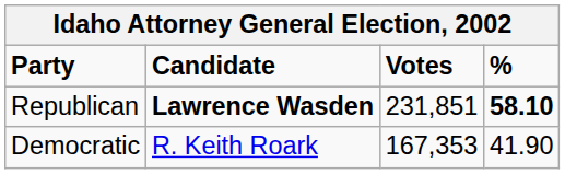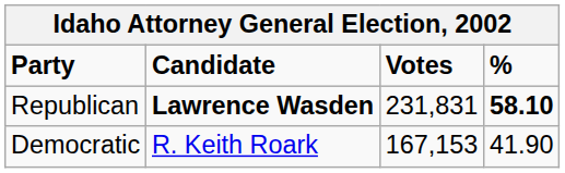 <table class="wikitable">
 <tr>
 <th colspan="4">Idaho Attorney General Election, 2002</th>
 </tr>
 <tr>
 <td><strong>Party</strong></td>
 <td><strong>Candidate</strong></td>
 <td><strong>Votes</strong></td>
 <td><strong>%</strong></td>
 </tr>
 <tr>
 <td>Republican</td>
 <td><strong>Lawrence Wasden</strong></td>
-<td>231,851</td>
+<td>231,831</td>
 <td><strong>58.10</strong></td>
 </tr>
 <tr>
 <td>Democratic</td>
 <td><a href='#'>R. Keith Roark</a></td>
-<td>167,353</td>
+<td>167,153</td>
 <td>41.90</td>
 </tr>
 </table>
